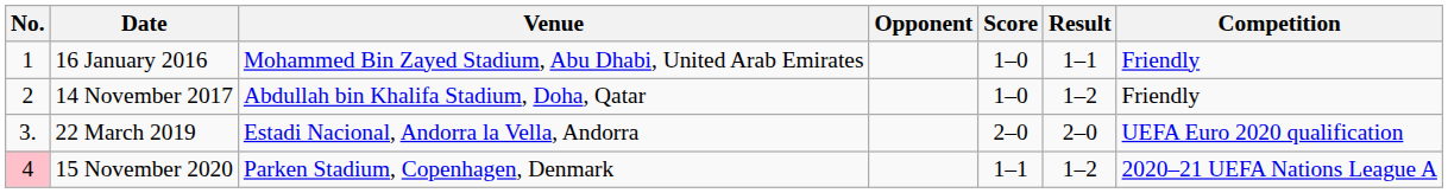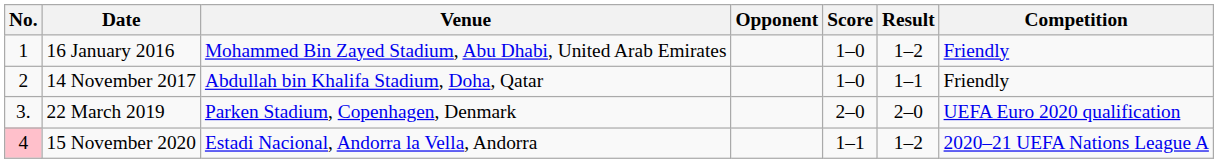 <table class="wikitable sortable">
 <tr>
 <th scope="col">No.</th>
 <th scope="col">Date</th>
 <th scope="col">Venue</th>
 <th scope="col">Opponent</th>
 <th scope="col">Score</th>
 <th scope="col">Result</th>
 <th scope="col">Competition</th>
 </tr>
 <tr>
 <td align="center">1</td>
 <td>16 January 2016</td>
 <td><a href='#'>Mohammed Bin Zayed Stadium</a>, <a href='#'>Abu Dhabi</a>, United Arab Emirates</td>
 <td></td>
 <td align="center">1–0</td>
-<td align="center">1–1</td>
+<td align="center">1–2</td>
 <td><a href='#'>Friendly</a></td>
 </tr>
 <tr>
 <td align="center">2</td>
 <td>14 November 2017</td>
 <td><a href='#'>Abdullah bin Khalifa Stadium</a>, <a href='#'>Doha</a>, Qatar</td>
 <td></td>
 <td align="center">1–0</td>
-<td align="center">1–2</td>
+<td align="center">1–1</td>
 <td>Friendly</td>
 </tr>
 <tr>
 <td align="center">3.</td>
 <td>22 March 2019</td>
-<td><a href='#'>Estadi Nacional</a>, <a href='#'>Andorra la Vella</a>, Andorra</td>
+<td><a href='#'>Parken Stadium</a>, <a href='#'>Copenhagen</a>, Denmark</td>
 <td></td>
 <td align="center">2–0</td>
 <td align="center">2–0</td>
 <td><a href='#'>UEFA Euro 2020 qualification</a></td>
 </tr>
 <tr>
 <td align="center" style="background: pink;">4</td>
 <td>15 November 2020</td>
-<td><a href='#'>Parken Stadium</a>, <a href='#'>Copenhagen</a>, Denmark</td>
+<td><a href='#'>Estadi Nacional</a>, <a href='#'>Andorra la Vella</a>, Andorra</td>
 <td></td>
 <td align="center">1–1</td>
 <td align="center">1–2</td>
 <td><a href='#'>2020–21 UEFA Nations League A</a></td>
 </tr>
 </table>
